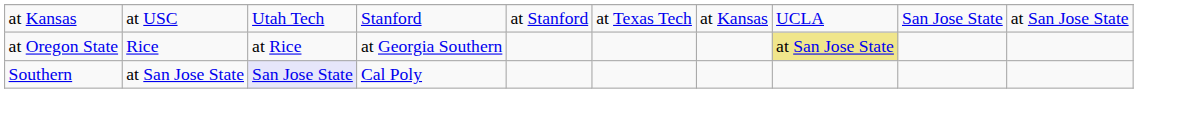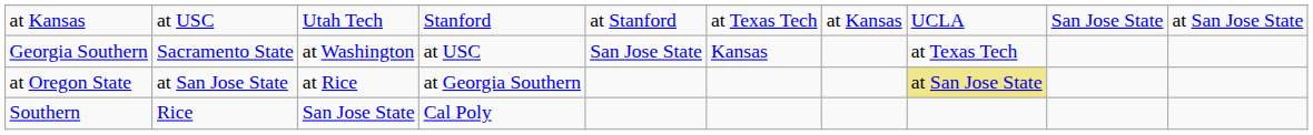 <table class="wikitable">
 <tr>
 </tr>
 <tr>
 <td>at <a href='#'>Kansas</a></td>
 <td>at <a href='#'>USC</a></td>
 <td><a href='#'>Utah Tech</a></td>
 <td><a href='#'>Stanford</a></td>
 <td>at <a href='#'>Stanford</a></td>
 <td>at <a href='#'>Texas Tech</a></td>
 <td>at <a href='#'>Kansas</a></td>
 <td><a href='#'>UCLA</a></td>
 <td><a href='#'>San Jose State</a></td>
 <td>at <a href='#'>San Jose State</a></td>
 </tr>
 <tr>
+<td><a href='#'>Georgia Southern</a></td>
+<td><a href='#'>Sacramento State</a></td>
+<td>at <a href='#'>Washington</a></td>
+<td>at <a href='#'>USC</a></td>
+<td><a href='#'>San Jose State</a></td>
+<td><a href='#'>Kansas</a></td>
+<td></td>
+<td>at <a href='#'>Texas Tech</a></td>
+<td></td>
+<td></td>
+</tr>
+<tr>
 <td>at <a href='#'>Oregon State</a></td>
-<td><a href='#'>Rice</a></td>
+<td>at <a href='#'>San Jose State</a></td>
 <td>at <a href='#'>Rice</a></td>
 <td>at <a href='#'>Georgia Southern</a></td>
 <td></td>
 <td></td>
 <td></td>
 <td style="background: khaki;">at <a href='#'>San Jose State</a></td>
 <td></td>
 <td></td>
 </tr>
 <tr>
 <td><a href='#'>Southern</a></td>
-<td>at <a href='#'>San Jose State</a></td>
-<td style="background: lavender;"><a href='#'>San Jose State</a></td>
+<td><a href='#'>Rice</a></td>
+<td><a href='#'>San Jose State</a></td>
 <td><a href='#'>Cal Poly</a></td>
 <td></td>
 <td></td>
 <td></td>
 <td></td>
 <td></td>
 </tr>
 </table>
